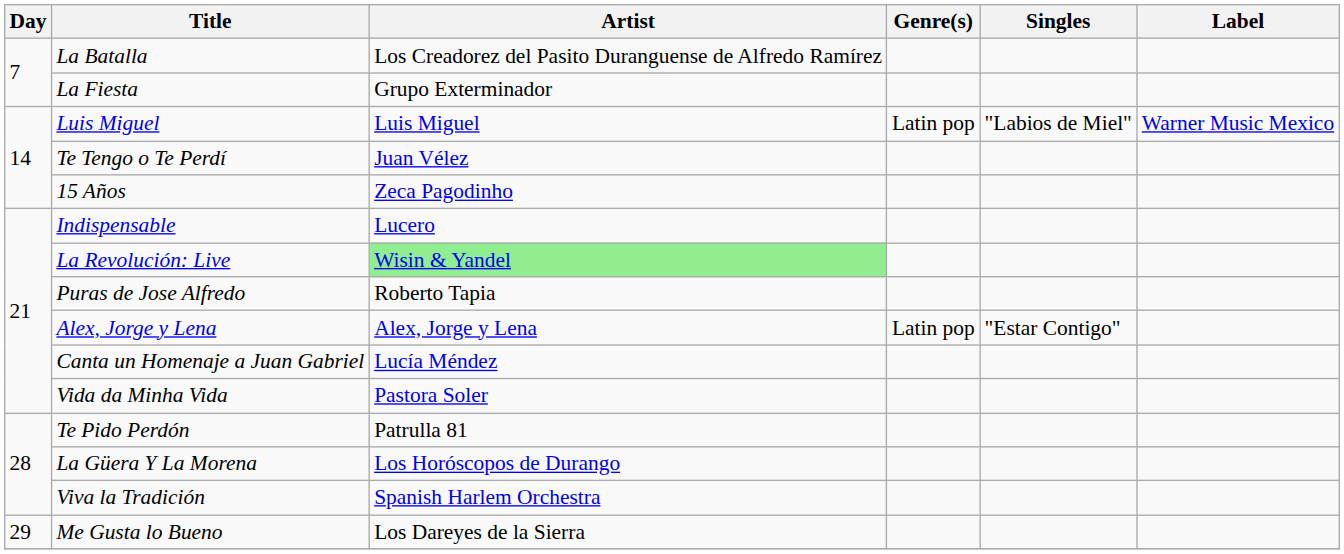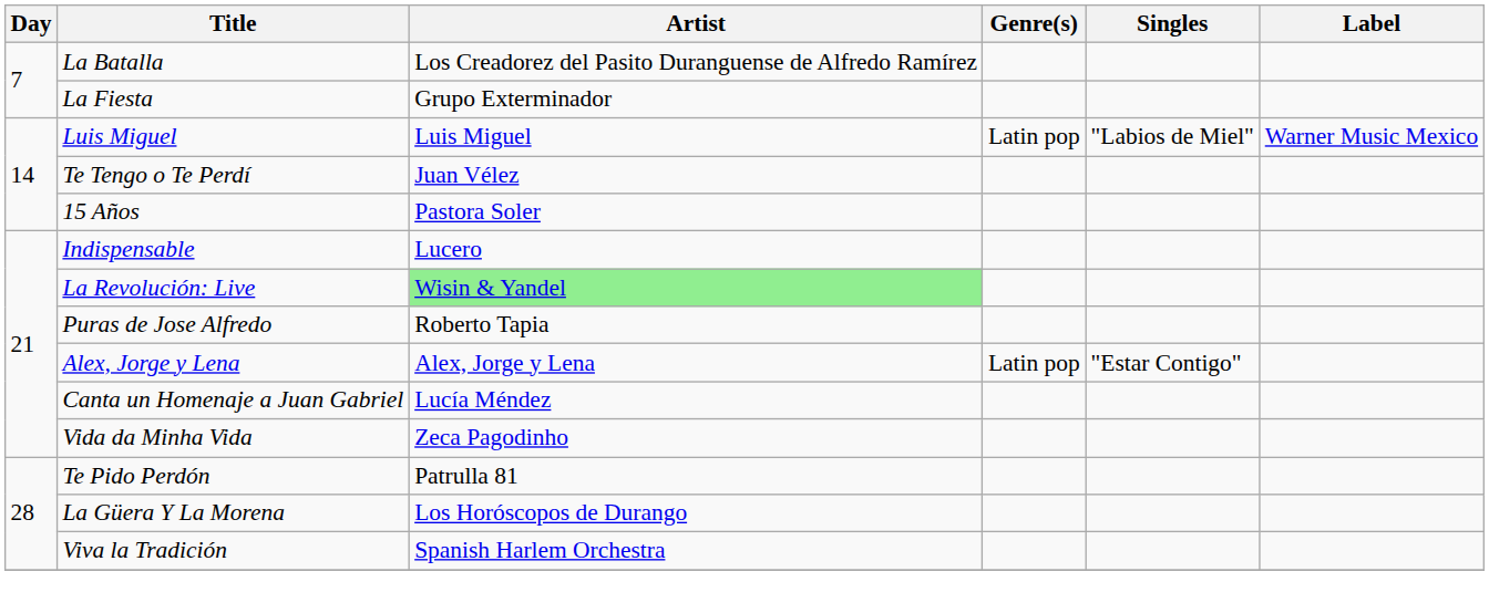 <table class="wikitable sortable" style="text-align: left;">
 <tr>
 <th>Day</th>
 <th>Title</th>
 <th>Artist</th>
 <th>Genre(s)</th>
 <th>Singles</th>
 <th>Label</th>
 </tr>
 <tr>
 <td rowspan="2">7</td>
 <td><em>La Batalla</em></td>
 <td>Los Creadorez del Pasito Duranguense de Alfredo Ramírez</td>
 <td></td>
 <td></td>
 <td></td>
 </tr>
 <tr>
 <td><em>La Fiesta</em></td>
 <td>Grupo Exterminador</td>
 <td></td>
 <td></td>
 <td></td>
 </tr>
 <tr>
 <td rowspan="3">14</td>
 <td><em><a href='#'>Luis Miguel</a></em></td>
 <td><a href='#'>Luis Miguel</a></td>
 <td>Latin pop</td>
 <td>"Labios de Miel"</td>
 <td><a href='#'>Warner Music Mexico</a></td>
 </tr>
 <tr>
 <td><em>Te Tengo o Te Perdí</em></td>
 <td><a href='#'>Juan Vélez</a></td>
 <td></td>
 <td></td>
 <td></td>
 </tr>
 <tr>
 <td><em>15 Años</em></td>
-<td><a href='#'>Zeca Pagodinho</a></td>
+<td><a href='#'>Pastora Soler</a></td>
 <td></td>
 <td></td>
 <td></td>
 </tr>
 <tr>
 <td rowspan="6">21</td>
 <td><em><a href='#'>Indispensable</a></em></td>
 <td><a href='#'>Lucero</a></td>
 <td></td>
 <td></td>
 <td></td>
 </tr>
 <tr>
 <td><em><a href='#'>La Revolución: Live</a></em></td>
 <td style="background: lightgreen;"><a href='#'>Wisin & Yandel</a></td>
 <td></td>
 <td></td>
 <td></td>
 </tr>
 <tr>
 <td><em>Puras de Jose Alfredo</em></td>
 <td>Roberto Tapia</td>
 <td></td>
 <td></td>
 <td></td>
 </tr>
 <tr>
 <td><em><a href='#'>Alex, Jorge y Lena</a></em></td>
 <td><a href='#'>Alex, Jorge y Lena</a></td>
 <td>Latin pop</td>
 <td>"Estar Contigo"</td>
 <td></td>
 </tr>
 <tr>
 <td><em>Canta un Homenaje a Juan Gabriel</em></td>
 <td><a href='#'>Lucía Méndez</a></td>
 <td></td>
 <td></td>
 <td></td>
 </tr>
 <tr>
 <td><em>Vida da Minha Vida</em></td>
-<td><a href='#'>Pastora Soler</a></td>
+<td><a href='#'>Zeca Pagodinho</a></td>
 <td></td>
 <td></td>
 <td></td>
 </tr>
 <tr>
 <td rowspan="3">28</td>
 <td><em>Te Pido Perdón</em></td>
 <td>Patrulla 81</td>
 <td></td>
 <td></td>
 <td></td>
 </tr>
 <tr>
 <td><em>La Güera Y La Morena</em></td>
 <td><a href='#'>Los Horóscopos de Durango</a></td>
 <td></td>
 <td></td>
 <td></td>
 </tr>
 <tr>
 <td><em>Viva la Tradición</em></td>
 <td><a href='#'>Spanish Harlem Orchestra</a></td>
 <td></td>
 <td></td>
 <td></td>
 </tr>
 <tr>
-<td>29</td>
-<td><em>Me Gusta lo Bueno</em></td>
-<td>Los Dareyes de la Sierra</td>
-<td></td>
-<td></td>
-<td></td>
-</tr>
-<tr>
 </tr>
 </table>
